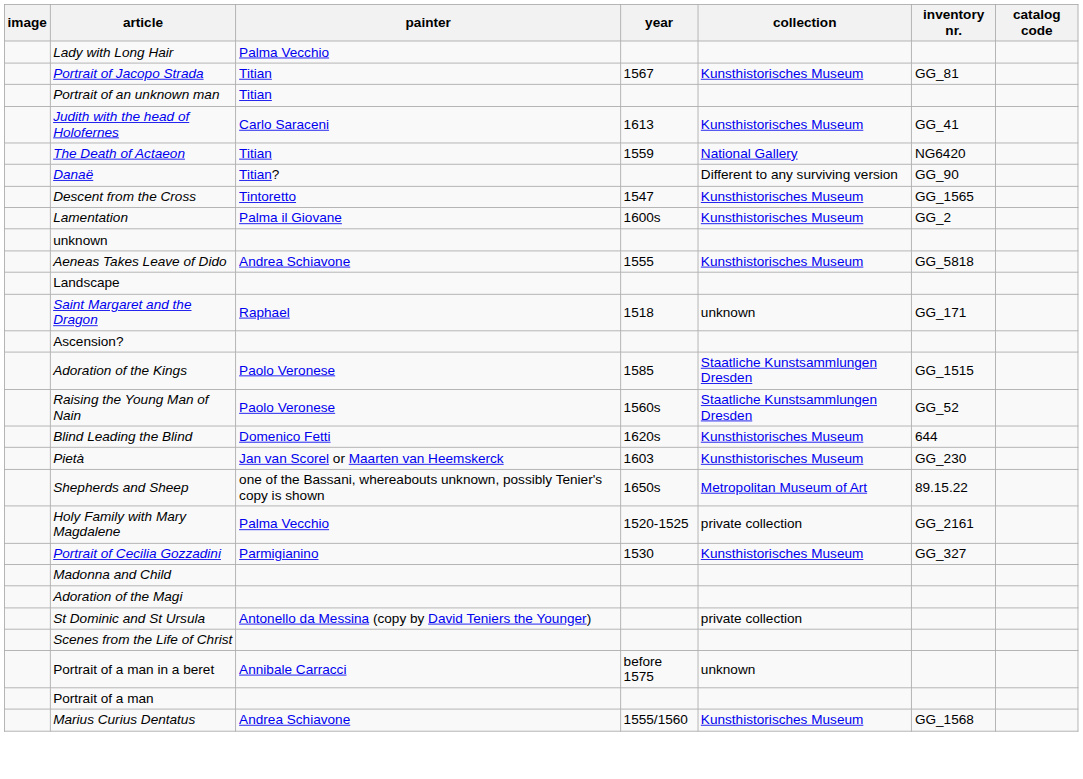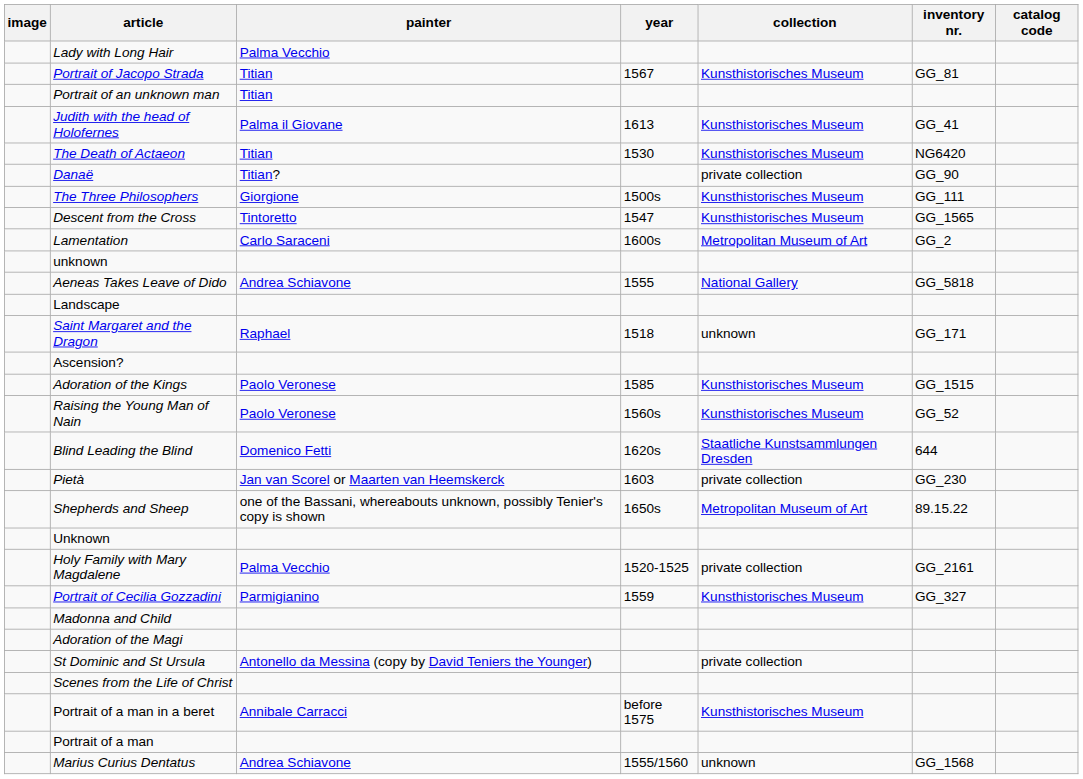 <table class='wikitable sortable' style='width:100%'>
 <tr>
 <th>image</th>
 <th>article</th>
 <th>painter</th>
 <th>year</th>
 <th>collection</th>
 <th>inventory nr.</th>
 <th>catalog code</th>
 </tr>
 <tr>
 <td></td>
 <td><em>Lady with Long Hair</em></td>
 <td><a href='#'>Palma Vecchio</a></td>
 <td></td>
 <td></td>
 <td></td>
 <td></td>
 </tr>
 <tr>
 <td></td>
 <td><em><a href='#'>Portrait of Jacopo Strada</a></em></td>
 <td><a href='#'>Titian</a></td>
 <td>1567</td>
 <td><a href='#'>Kunsthistorisches Museum</a></td>
 <td>GG_81</td>
 <td></td>
 </tr>
 <tr>
 <td></td>
 <td><em>Portrait of an unknown man</em></td>
 <td><a href='#'>Titian</a></td>
 <td></td>
 <td></td>
 <td></td>
 <td></td>
 </tr>
 <tr>
 <td></td>
 <td><em><a href='#'>Judith with the head of Holofernes</a></em></td>
-<td><a href='#'>Carlo Saraceni</a></td>
+<td><a href='#'>Palma il Giovane</a></td>
 <td>1613</td>
 <td><a href='#'>Kunsthistorisches Museum</a></td>
 <td>GG_41</td>
 <td></td>
 </tr>
 <tr>
 <td></td>
 <td><em><a href='#'>The Death of Actaeon</a></em></td>
 <td><a href='#'>Titian</a></td>
-<td>1559</td>
-<td><a href='#'>National Gallery</a></td>
+<td>1530</td>
+<td><a href='#'>Kunsthistorisches Museum</a></td>
 <td>NG6420</td>
 <td></td>
 </tr>
 <tr>
 <td></td>
 <td><em><a href='#'>Danaë</a></em></td>
 <td><a href='#'>Titian</a>?</td>
 <td></td>
-<td>Different to any surviving version</td>
+<td>private collection</td>
 <td>GG_90</td>
+<td></td>
+</tr>
+<tr>
+<td></td>
+<td><em><a href='#'>The Three Philosophers</a></em></td>
+<td><a href='#'>Giorgione</a></td>
+<td>1500s</td>
+<td><a href='#'>Kunsthistorisches Museum</a></td>
+<td>GG_111</td>
 <td></td>
 </tr>
 <tr>
 <td></td>
 <td><em>Descent from the Cross</em></td>
 <td><a href='#'>Tintoretto</a></td>
 <td>1547</td>
 <td><a href='#'>Kunsthistorisches Museum</a></td>
 <td>GG_1565</td>
 <td></td>
 </tr>
 <tr>
 <td></td>
 <td><em>Lamentation</em></td>
-<td><a href='#'>Palma il Giovane</a></td>
+<td><a href='#'>Carlo Saraceni</a></td>
 <td>1600s</td>
-<td><a href='#'>Kunsthistorisches Museum</a></td>
+<td><a href='#'>Metropolitan Museum of Art</a></td>
 <td>GG_2</td>
 <td></td>
 </tr>
 <tr>
 <td></td>
 <td>unknown</td>
 <td></td>
 <td></td>
 <td></td>
 <td></td>
 <td></td>
 </tr>
 <tr>
 <td></td>
 <td><em>Aeneas Takes Leave of Dido</em></td>
 <td><a href='#'>Andrea Schiavone</a></td>
 <td>1555</td>
-<td><a href='#'>Kunsthistorisches Museum</a></td>
+<td><a href='#'>National Gallery</a></td>
 <td>GG_5818</td>
 <td></td>
 </tr>
 <tr>
 <td></td>
 <td>Landscape</td>
 <td></td>
 <td></td>
 <td></td>
 <td></td>
 <td></td>
 </tr>
 <tr>
 <td></td>
 <td><em><a href='#'>Saint Margaret and the Dragon</a></em></td>
 <td><a href='#'>Raphael</a></td>
 <td>1518</td>
 <td>unknown</td>
 <td>GG_171</td>
 <td></td>
 </tr>
 <tr>
 <td></td>
 <td>Ascension?</td>
 <td></td>
 <td></td>
 <td></td>
 <td></td>
 <td></td>
 </tr>
 <tr>
 <td></td>
 <td><em>Adoration of the Kings</em></td>
 <td><a href='#'>Paolo Veronese</a></td>
 <td>1585</td>
-<td><a href='#'>Staatliche Kunstsammlungen Dresden</a></td>
+<td><a href='#'>Kunsthistorisches Museum</a></td>
 <td>GG_1515</td>
 <td></td>
 </tr>
 <tr>
 <td></td>
 <td><em>Raising the Young Man of Nain</em></td>
 <td><a href='#'>Paolo Veronese</a></td>
 <td>1560s</td>
-<td><a href='#'>Staatliche Kunstsammlungen Dresden</a></td>
+<td><a href='#'>Kunsthistorisches Museum</a></td>
 <td>GG_52</td>
 <td></td>
 </tr>
 <tr>
 <td></td>
 <td><em>Blind Leading the Blind</em></td>
 <td><a href='#'>Domenico Fetti</a></td>
 <td>1620s</td>
-<td><a href='#'>Kunsthistorisches Museum</a></td>
+<td><a href='#'>Staatliche Kunstsammlungen Dresden</a></td>
 <td>644</td>
 <td></td>
 </tr>
 <tr>
 <td></td>
 <td><em>Pietà</em></td>
 <td><a href='#'>Jan van Scorel</a> or <a href='#'>Maarten van Heemskerck</a></td>
 <td>1603</td>
-<td><a href='#'>Kunsthistorisches Museum</a></td>
+<td>private collection</td>
 <td>GG_230</td>
 <td></td>
 </tr>
 <tr>
 <td></td>
 <td><em>Shepherds and Sheep</em></td>
 <td>one of the Bassani, whereabouts unknown, possibly Tenier's copy is shown</td>
 <td>1650s</td>
 <td><a href='#'>Metropolitan Museum of Art</a></td>
 <td>89.15.22</td>
+<td></td>
+</tr>
+<tr>
+<td></td>
+<td>Unknown</td>
+<td></td>
+<td></td>
+<td></td>
+<td></td>
 <td></td>
 </tr>
 <tr>
 <td></td>
 <td><em>Holy Family with Mary Magdalene</em></td>
 <td><a href='#'>Palma Vecchio</a></td>
 <td>1520-1525</td>
 <td>private collection</td>
 <td>GG_2161</td>
 <td></td>
 </tr>
 <tr>
 <td></td>
 <td><em><a href='#'>Portrait of Cecilia Gozzadini</a></em></td>
 <td><a href='#'>Parmigianino</a></td>
-<td>1530</td>
+<td>1559</td>
 <td><a href='#'>Kunsthistorisches Museum</a></td>
 <td>GG_327</td>
 <td></td>
 </tr>
 <tr>
 <td></td>
 <td><em>Madonna and Child</em></td>
 <td></td>
 <td></td>
 <td></td>
 <td></td>
 <td></td>
 </tr>
 <tr>
 <td></td>
 <td><em>Adoration of the Magi</em></td>
 <td></td>
 <td></td>
 <td></td>
 <td></td>
 <td></td>
 </tr>
 <tr>
 <td></td>
 <td><em>St Dominic and St Ursula</em></td>
 <td><a href='#'>Antonello da Messina</a> (copy by <a href='#'>David Teniers the Younger</a>)</td>
 <td></td>
 <td>private collection</td>
 <td></td>
 <td></td>
 </tr>
 <tr>
 <td></td>
 <td><em>Scenes from the Life of Christ</em></td>
 <td></td>
 <td></td>
 <td></td>
 <td></td>
 <td></td>
 </tr>
 <tr>
 <td></td>
 <td>Portrait of a man in a beret</td>
 <td><a href='#'>Annibale Carracci</a></td>
 <td>before 1575</td>
-<td>unknown</td>
+<td><a href='#'>Kunsthistorisches Museum</a></td>
 <td></td>
 <td></td>
 </tr>
 <tr>
 <td></td>
 <td>Portrait of a man</td>
 <td></td>
 <td></td>
 <td></td>
 <td></td>
 <td></td>
 </tr>
 <tr>
 <td></td>
 <td><em>Marius Curius Dentatus</em></td>
 <td><a href='#'>Andrea Schiavone</a></td>
 <td>1555/1560</td>
-<td><a href='#'>Kunsthistorisches Museum</a></td>
+<td>unknown</td>
 <td>GG_1568</td>
 <td></td>
 </tr>
 </table>
